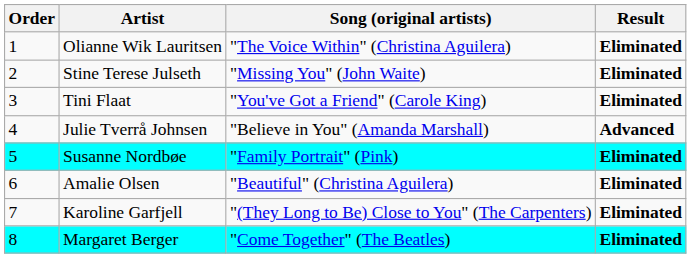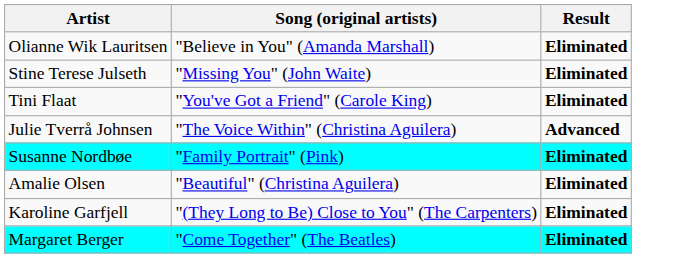 <table class=wikitable>
 <tr>
-<th>Order</th>
 <th>Artist</th>
 <th>Song (original artists)</th>
 <th>Result</th>
 </tr>
 <tr>
-<td>1</td>
 <td>Olianne Wik Lauritsen</td>
-<td>"<a href='#'>The Voice Within</a>" (<a href='#'>Christina Aguilera</a>)</td>
+<td>"Believe in You" (<a href='#'>Amanda Marshall</a>)</td>
 <td><strong>Eliminated</strong></td>
 </tr>
 <tr>
-<td>2</td>
 <td>Stine Terese Julseth</td>
 <td>"<a href='#'>Missing You</a>" (<a href='#'>John Waite</a>)</td>
 <td><strong>Eliminated</strong></td>
 </tr>
 <tr>
-<td>3</td>
 <td>Tini Flaat</td>
 <td>"<a href='#'>You've Got a Friend</a>" (<a href='#'>Carole King</a>)</td>
 <td><strong>Eliminated</strong></td>
 </tr>
 <tr>
-<td>4</td>
 <td>Julie Tverrå Johnsen</td>
-<td>"Believe in You" (<a href='#'>Amanda Marshall</a>)</td>
+<td>"<a href='#'>The Voice Within</a>" (<a href='#'>Christina Aguilera</a>)</td>
 <td><strong>Advanced</strong></td>
 </tr>
 <tr style="background:cyan;">
-<td>5</td>
 <td>Susanne Nordbøe</td>
 <td>"<a href='#'>Family Portrait</a>" (<a href='#'>Pink</a>)</td>
 <td><strong>Eliminated</strong></td>
 </tr>
 <tr>
-<td>6</td>
 <td>Amalie Olsen</td>
 <td>"<a href='#'>Beautiful</a>" (<a href='#'>Christina Aguilera</a>)</td>
 <td><strong>Eliminated</strong></td>
 </tr>
 <tr>
-<td>7</td>
 <td>Karoline Garfjell</td>
 <td>"<a href='#'>(They Long to Be) Close to You</a>" (<a href='#'>The Carpenters</a>)</td>
 <td><strong>Eliminated</strong></td>
 </tr>
 <tr style="background:cyan;">
-<td>8</td>
 <td>Margaret Berger</td>
 <td>"<a href='#'>Come Together</a>" (<a href='#'>The Beatles</a>)</td>
 <td><strong>Eliminated</strong></td>
 </tr>
 </table>
